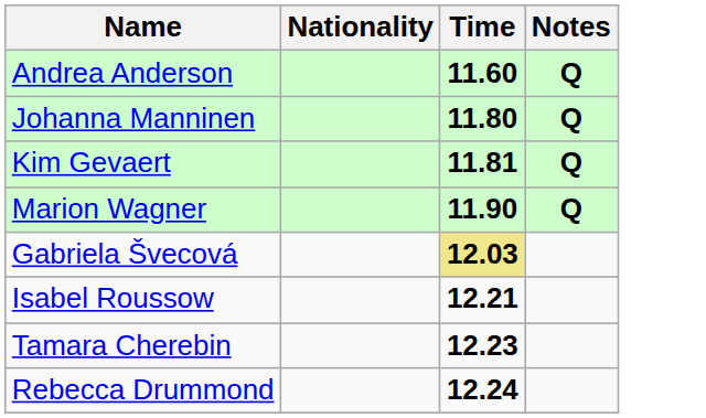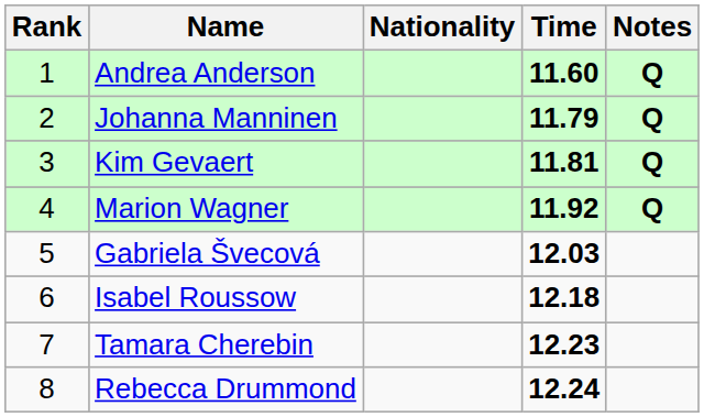 <table class="wikitable sortable" style="text-align:center">
 <tr>
+<th>Rank</th>
 <th>Name</th>
 <th>Nationality</th>
 <th>Time</th>
 <th>Notes</th>
 </tr>
 <tr bgcolor=ccffcc>
+<td>1</td>
 <td align=left><a href='#'>Andrea Anderson</a></td>
 <td align=left></td>
 <td><strong>11.60</strong></td>
 <td><strong>Q</strong></td>
 </tr>
 <tr bgcolor=ccffcc>
+<td>2</td>
 <td align=left><a href='#'>Johanna Manninen</a></td>
 <td align=left></td>
-<td><strong>11.80</strong></td>
+<td><strong>11.79</strong></td>
 <td><strong>Q</strong></td>
 </tr>
 <tr bgcolor=ccffcc>
+<td>3</td>
 <td align=left><a href='#'>Kim Gevaert</a></td>
 <td align=left></td>
 <td><strong>11.81</strong></td>
 <td><strong>Q</strong></td>
 </tr>
 <tr bgcolor=ccffcc>
+<td>4</td>
 <td align=left><a href='#'>Marion Wagner</a></td>
 <td align=left></td>
-<td><strong>11.90</strong></td>
+<td><strong>11.92</strong></td>
 <td><strong>Q</strong></td>
 </tr>
 <tr>
+<td>5</td>
 <td align=left><a href='#'>Gabriela Švecová</a></td>
 <td align=left></td>
-<td style="background: khaki;"><strong>12.03</strong></td>
+<td><strong>12.03</strong></td>
 <td></td>
 </tr>
 <tr>
+<td>6</td>
 <td align=left><a href='#'>Isabel Roussow</a></td>
 <td align=left></td>
-<td><strong>12.21</strong></td>
+<td><strong>12.18</strong></td>
 <td></td>
 </tr>
 <tr>
+<td>7</td>
 <td align=left><a href='#'>Tamara Cherebin</a></td>
 <td align=left></td>
 <td><strong>12.23</strong></td>
 <td></td>
 </tr>
 <tr>
+<td>8</td>
 <td align=left><a href='#'>Rebecca Drummond</a></td>
 <td align=left></td>
 <td><strong>12.24</strong></td>
 <td></td>
 </tr>
 </table>
